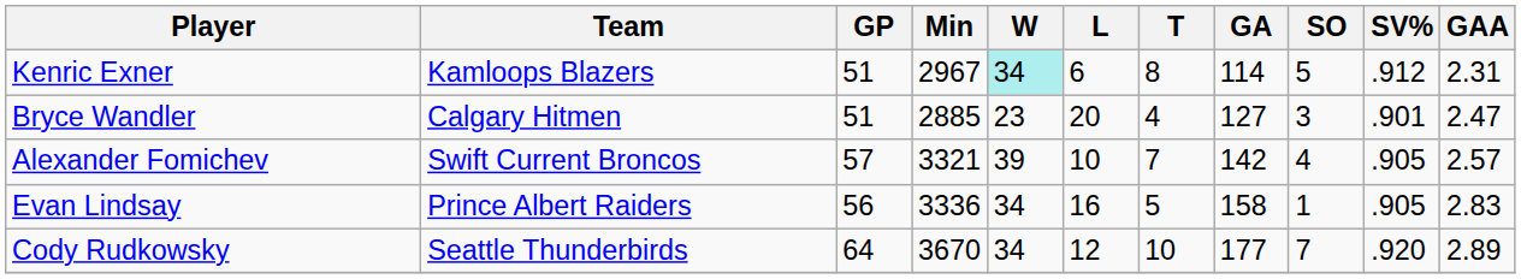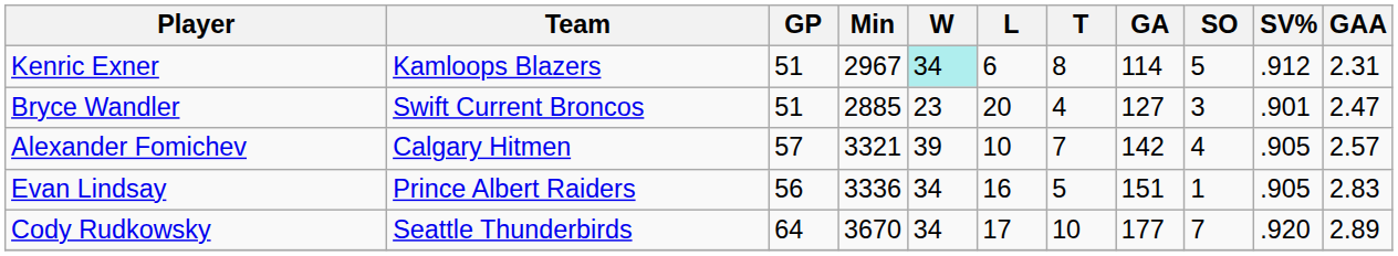 <table class="wikitable">
 <tr>
 <th bgcolor="#DDDDFF" width="27.5%">Player</th>
 <th bgcolor="#DDDDFF" width="27.5%">Team</th>
 <th bgcolor="#DDDDFF" width="5%">GP</th>
 <th bgcolor="#DDDDFF" width="5%">Min</th>
 <th bgcolor="#DDDDFF" width="5%">W</th>
 <th bgcolor="#DDDDFF" width="5%">L</th>
 <th bgcolor="#DDDDFF" width="5%">T</th>
 <th bgcolor="#DDDDFF" width="5%">GA</th>
 <th bgcolor="#DDDDFF" width="5%">SO</th>
 <th bgcolor="#DDDDFF" width="5%">SV%</th>
 <th bgcolor="#DDDDFF" width="5%">GAA</th>
 </tr>
 <tr>
 <td><a href='#'>Kenric Exner</a></td>
 <td><a href='#'>Kamloops Blazers</a></td>
 <td>51</td>
 <td>2967</td>
 <td style="background: paleturquoise;">34</td>
 <td>6</td>
 <td>8</td>
 <td>114</td>
 <td>5</td>
 <td>.912</td>
 <td>2.31</td>
 </tr>
 <tr>
 <td><a href='#'>Bryce Wandler</a></td>
-<td><a href='#'>Calgary Hitmen</a></td>
+<td><a href='#'>Swift Current Broncos</a></td>
 <td>51</td>
 <td>2885</td>
 <td>23</td>
 <td>20</td>
 <td>4</td>
 <td>127</td>
 <td>3</td>
 <td>.901</td>
 <td>2.47</td>
 </tr>
 <tr>
 <td><a href='#'>Alexander Fomichev</a></td>
-<td><a href='#'>Swift Current Broncos</a></td>
+<td><a href='#'>Calgary Hitmen</a></td>
 <td>57</td>
 <td>3321</td>
 <td>39</td>
 <td>10</td>
 <td>7</td>
 <td>142</td>
 <td>4</td>
 <td>.905</td>
 <td>2.57</td>
 </tr>
 <tr>
 <td><a href='#'>Evan Lindsay</a></td>
 <td><a href='#'>Prince Albert Raiders</a></td>
 <td>56</td>
 <td>3336</td>
 <td>34</td>
 <td>16</td>
 <td>5</td>
-<td>158</td>
+<td>151</td>
 <td>1</td>
 <td>.905</td>
 <td>2.83</td>
 </tr>
 <tr>
 <td><a href='#'>Cody Rudkowsky</a></td>
 <td><a href='#'>Seattle Thunderbirds</a></td>
 <td>64</td>
 <td>3670</td>
 <td>34</td>
-<td>12</td>
+<td>17</td>
 <td>10</td>
 <td>177</td>
 <td>7</td>
 <td>.920</td>
 <td>2.89</td>
 </tr>
 <tr>
 </tr>
 </table>
